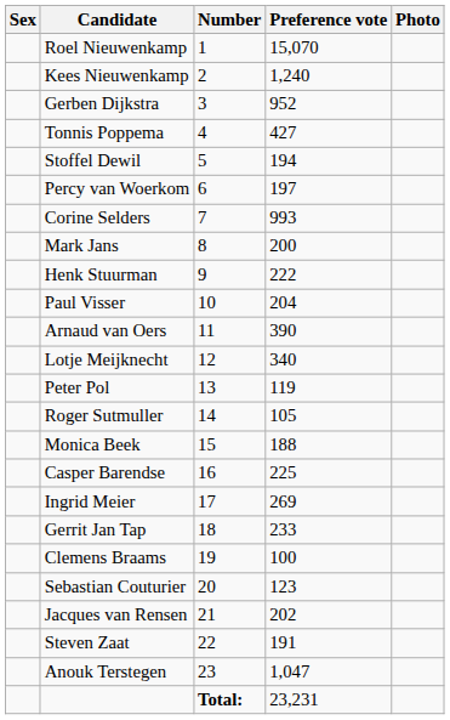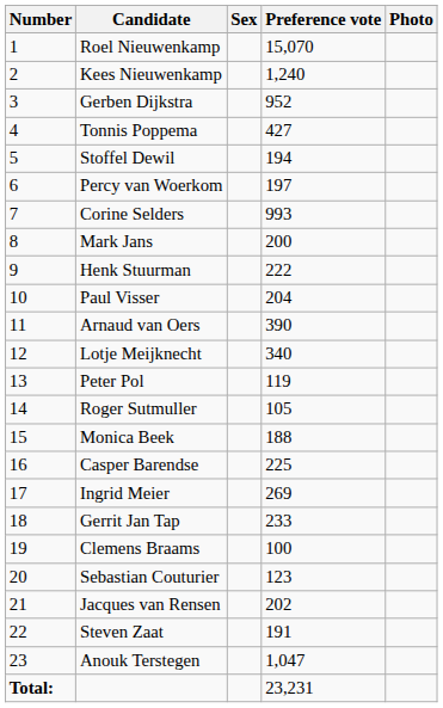 <table class="wikitable vatop">
 <tr>
+<th>Number</th>
+<th>Candidate</th>
 <th>Sex</th>
-<th>Candidate</th>
-<th>Number</th>
 <th>Preference vote</th>
 <th>Photo</th>
 </tr>
 <tr>
+<td>1</td>
+<td>Roel Nieuwenkamp</td>
 <td></td>
-<td>Roel Nieuwenkamp</td>
-<td>1</td>
 <td>15,070</td>
 <td></td>
 </tr>
 <tr>
+<td>2</td>
+<td>Kees Nieuwenkamp</td>
 <td></td>
-<td>Kees Nieuwenkamp</td>
-<td>2</td>
 <td>1,240</td>
 <td></td>
 </tr>
 <tr>
+<td>3</td>
+<td>Gerben Dijkstra</td>
 <td></td>
-<td>Gerben Dijkstra</td>
-<td>3</td>
 <td>952</td>
 <td></td>
 </tr>
 <tr>
+<td>4</td>
+<td>Tonnis Poppema</td>
 <td></td>
-<td>Tonnis Poppema</td>
-<td>4</td>
 <td>427</td>
 <td></td>
 </tr>
 <tr>
+<td>5</td>
+<td>Stoffel Dewil</td>
 <td></td>
-<td>Stoffel Dewil</td>
-<td>5</td>
 <td>194</td>
 <td></td>
 </tr>
 <tr>
+<td>6</td>
+<td>Percy van Woerkom</td>
 <td></td>
-<td>Percy van Woerkom</td>
-<td>6</td>
 <td>197</td>
 <td></td>
 </tr>
 <tr>
+<td>7</td>
+<td>Corine Selders</td>
 <td></td>
-<td>Corine Selders</td>
-<td>7</td>
 <td>993</td>
 <td></td>
 </tr>
 <tr>
+<td>8</td>
+<td>Mark Jans</td>
 <td></td>
-<td>Mark Jans</td>
-<td>8</td>
 <td>200</td>
 <td></td>
 </tr>
 <tr>
+<td>9</td>
+<td>Henk Stuurman</td>
 <td></td>
-<td>Henk Stuurman</td>
-<td>9</td>
 <td>222</td>
 <td></td>
 </tr>
 <tr>
+<td>10</td>
+<td>Paul Visser</td>
 <td></td>
-<td>Paul Visser</td>
-<td>10</td>
 <td>204</td>
 <td></td>
 </tr>
 <tr>
+<td>11</td>
+<td>Arnaud van Oers</td>
 <td></td>
-<td>Arnaud van Oers</td>
-<td>11</td>
 <td>390</td>
 <td></td>
 </tr>
 <tr>
+<td>12</td>
+<td>Lotje Meijknecht</td>
 <td></td>
-<td>Lotje Meijknecht</td>
-<td>12</td>
 <td>340</td>
 <td></td>
 </tr>
 <tr>
+<td>13</td>
+<td>Peter Pol</td>
 <td></td>
-<td>Peter Pol</td>
-<td>13</td>
 <td>119</td>
 <td></td>
 </tr>
 <tr>
+<td>14</td>
+<td>Roger Sutmuller</td>
 <td></td>
-<td>Roger Sutmuller</td>
-<td>14</td>
 <td>105</td>
 <td></td>
 </tr>
 <tr>
+<td>15</td>
+<td>Monica Beek</td>
 <td></td>
-<td>Monica Beek</td>
-<td>15</td>
 <td>188</td>
 <td></td>
 </tr>
 <tr>
+<td>16</td>
+<td>Casper Barendse</td>
 <td></td>
-<td>Casper Barendse</td>
-<td>16</td>
 <td>225</td>
 <td></td>
 </tr>
 <tr>
+<td>17</td>
+<td>Ingrid Meier</td>
 <td></td>
-<td>Ingrid Meier</td>
-<td>17</td>
 <td>269</td>
 <td></td>
 </tr>
 <tr>
+<td>18</td>
+<td>Gerrit Jan Tap</td>
 <td></td>
-<td>Gerrit Jan Tap</td>
-<td>18</td>
 <td>233</td>
 <td></td>
 </tr>
 <tr>
+<td>19</td>
+<td>Clemens Braams</td>
 <td></td>
-<td>Clemens Braams</td>
-<td>19</td>
 <td>100</td>
 <td></td>
 </tr>
 <tr>
+<td>20</td>
+<td>Sebastian Couturier</td>
 <td></td>
-<td>Sebastian Couturier</td>
-<td>20</td>
 <td>123</td>
 <td></td>
 </tr>
 <tr>
+<td>21</td>
+<td>Jacques van Rensen</td>
 <td></td>
-<td>Jacques van Rensen</td>
-<td>21</td>
 <td>202</td>
 <td></td>
 </tr>
 <tr>
+<td>22</td>
+<td>Steven Zaat</td>
 <td></td>
-<td>Steven Zaat</td>
-<td>22</td>
 <td>191</td>
 <td></td>
 </tr>
 <tr>
+<td>23</td>
+<td>Anouk Terstegen</td>
 <td></td>
-<td>Anouk Terstegen</td>
-<td>23</td>
 <td>1,047</td>
 <td></td>
 </tr>
 <tr>
+<td><strong>Total:</strong></td>
 <td></td>
 <td></td>
-<td><strong>Total:</strong></td>
 <td>23,231</td>
 <td></td>
 </tr>
 </table>
